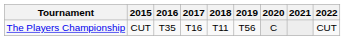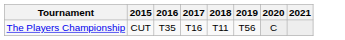 <table class="wikitable" style="font-size:95%;text-align:center;">
 <tr>
 <th>Tournament</th>
 <th>2015</th>
 <th>2016</th>
 <th>2017</th>
 <th>2018</th>
 <th>2019</th>
 <th>2020</th>
 <th>2021</th>
-<th>2022</th>
 </tr>
 <tr>
 <td align=left><a href='#'>The Players Championship</a></td>
 <td>CUT</td>
 <td>T35</td>
 <td>T16</td>
 <td>T11</td>
 <td>T56</td>
 <td style="background:#eeeeee;">C</td>
 <td style="background:#eeeeee;"></td>
-<td>CUT</td>
 </tr>
 </table>
